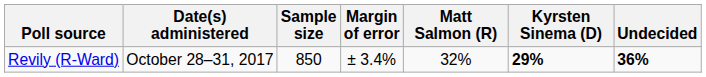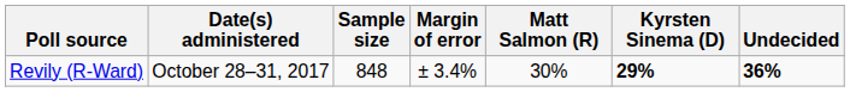 <table class="wikitable">
 <tr valign=bottom>
 <th>Poll source</th>
 <th>Date(s)<br>administered</th>
 <th>Sample<br>size</th>
 <th>Margin<br>of error</th>
 <th style="width:100px;">Matt<br>Salmon (R)</th>
 <th style="width:100px;">Kyrsten<br>Sinema (D)</th>
 <th>Undecided</th>
 </tr>
 <tr>
 <td><a href='#'>Revily (R-Ward)</a></td>
 <td align=center>October 28–31, 2017</td>
-<td align=center>850</td>
+<td align=center>848</td>
 <td align=center>± 3.4%</td>
-<td align=center>32%</td>
+<td align=center>30%</td>
 <td><strong>29%</strong></td>
 <td><strong>36%</strong></td>
 </tr>
 </table>
